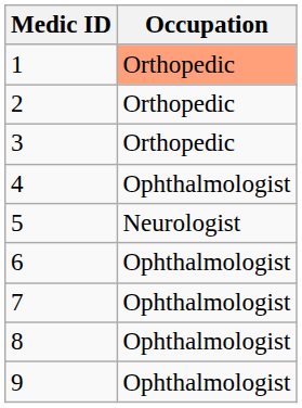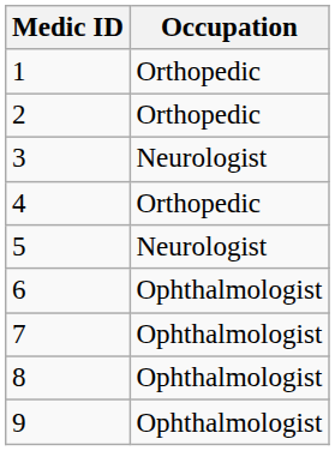 <table class="wikitable">
 <tr>
 <th>Medic ID</th>
 <th>Occupation</th>
 </tr>
 <tr>
 <td>1</td>
-<td style="background: lightsalmon;">Orthopedic</td>
+<td>Orthopedic</td>
 </tr>
 <tr>
 <td>2</td>
 <td>Orthopedic</td>
 </tr>
 <tr>
 <td>3</td>
-<td>Orthopedic</td>
+<td>Neurologist</td>
 </tr>
 <tr>
 <td>4</td>
-<td>Ophthalmologist</td>
+<td>Orthopedic</td>
 </tr>
 <tr>
 <td>5</td>
 <td>Neurologist</td>
 </tr>
 <tr>
 <td>6</td>
 <td>Ophthalmologist</td>
 </tr>
 <tr>
 <td>7</td>
 <td>Ophthalmologist</td>
 </tr>
 <tr>
 <td>8</td>
 <td>Ophthalmologist</td>
 </tr>
 <tr>
 <td>9</td>
 <td>Ophthalmologist</td>
 </tr>
 </table>
